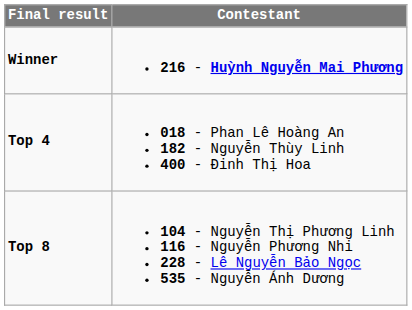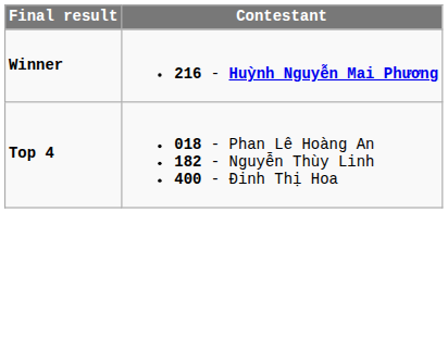 <table class="wikitable sortable" style="font-size: 95%;">
 <tr>
 <th style="background-color:#787878;color:#FFFFFF;">Final result</th>
 <th style="background-color:#787878;color:#FFFFFF;">Contestant</th>
 </tr>
 <tr>
 <td><strong>Winner</strong></td>
 <td><br><ul><li><strong>216</strong> - <strong><a href='#'>Huỳnh Nguyễn Mai Phương</a></strong></li></ul></td>
 </tr>
 <tr>
 <td><strong>Top 4</strong></td>
 <td><br><ul><li><strong>018</strong> - Phan Lê Hoàng An</li><li><strong>182</strong> - Nguyễn Thùy Linh</li><li><strong>400</strong> - Đinh Thị Hoa</li></ul></td>
 </tr>
-<tr>
-<td><strong>Top 8</strong></td>
-<td><br><ul><li><strong>104</strong> - Nguyễn Thị Phương Linh</li><li><strong>116</strong> - Nguyễn Phương Nhi</li><li><strong>228</strong> - <a href='#'>Lê Nguyễn Bảo Ngọc</a></li><li><strong>535</strong> - Nguyễn Ánh Dương</li></ul></td>
-</tr>
 </table>
